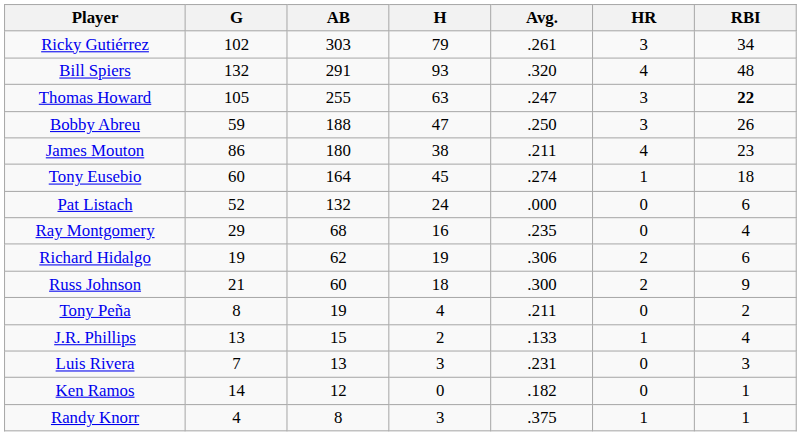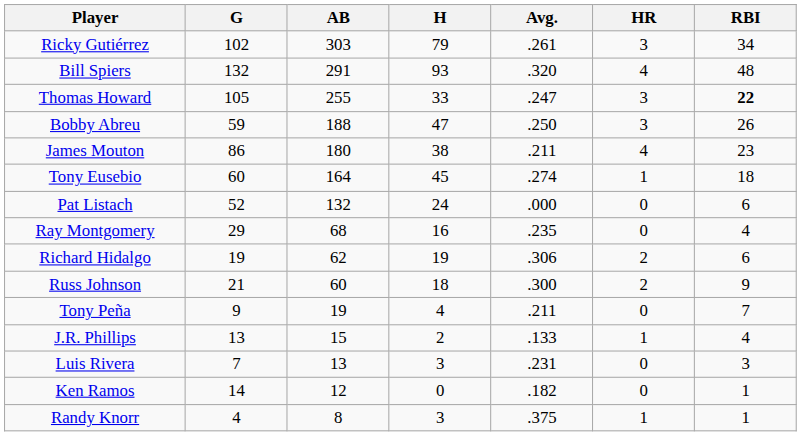 <table class="wikitable sortable">
 <tr>
 <th bgcolor="#DDDDFF" width="16%">Player</th>
 <th bgcolor="#DDDDFF" width="9%">G</th>
 <th bgcolor="#DDDDFF" width="9%">AB</th>
 <th bgcolor="#DDDDFF" width="9%">H</th>
 <th bgcolor="#DDDDFF" width="9%">Avg.</th>
 <th bgcolor="#DDDDFF" width="9%">HR</th>
 <th bgcolor="#DDDDFF" width="9%">RBI</th>
 </tr>
 <tr align="center">
 <td><a href='#'>Ricky Gutiérrez</a></td>
 <td>102</td>
 <td>303</td>
 <td>79</td>
 <td>.261</td>
 <td>3</td>
 <td>34</td>
 </tr>
 <tr align=center>
 <td><a href='#'>Bill Spiers</a></td>
 <td>132</td>
 <td>291</td>
 <td>93</td>
 <td>.320</td>
 <td>4</td>
 <td>48</td>
 </tr>
 <tr align=center>
 <td><a href='#'>Thomas Howard</a></td>
 <td>105</td>
 <td>255</td>
-<td>63</td>
+<td>33</td>
 <td>.247</td>
 <td>3</td>
 <td><strong>22</strong></td>
 </tr>
 <tr align=center>
 <td><a href='#'>Bobby Abreu</a></td>
 <td>59</td>
 <td>188</td>
 <td>47</td>
 <td>.250</td>
 <td>3</td>
 <td>26</td>
 </tr>
 <tr align=center>
 <td><a href='#'>James Mouton</a></td>
 <td>86</td>
 <td>180</td>
 <td>38</td>
 <td>.211</td>
 <td>4</td>
 <td>23</td>
 </tr>
 <tr align=center>
 <td><a href='#'>Tony Eusebio</a></td>
 <td>60</td>
 <td>164</td>
 <td>45</td>
 <td>.274</td>
 <td>1</td>
 <td>18</td>
 </tr>
 <tr align=center>
 <td><a href='#'>Pat Listach</a></td>
 <td>52</td>
 <td>132</td>
 <td>24</td>
 <td>.000</td>
 <td>0</td>
 <td>6</td>
 </tr>
 <tr align=center>
 <td><a href='#'>Ray Montgomery</a></td>
 <td>29</td>
 <td>68</td>
 <td>16</td>
 <td>.235</td>
 <td>0</td>
 <td>4</td>
 </tr>
 <tr align=center>
 <td><a href='#'>Richard Hidalgo</a></td>
 <td>19</td>
 <td>62</td>
 <td>19</td>
 <td>.306</td>
 <td>2</td>
 <td>6</td>
 </tr>
 <tr align=center>
 <td><a href='#'>Russ Johnson</a></td>
 <td>21</td>
 <td>60</td>
 <td>18</td>
 <td>.300</td>
 <td>2</td>
 <td>9</td>
 </tr>
 <tr align=center>
 <td><a href='#'>Tony Peña</a></td>
-<td>8</td>
+<td>9</td>
 <td>19</td>
 <td>4</td>
 <td>.211</td>
 <td>0</td>
-<td>2</td>
+<td>7</td>
 </tr>
 <tr align=center>
 <td><a href='#'>J.R. Phillips</a></td>
 <td>13</td>
 <td>15</td>
 <td>2</td>
 <td>.133</td>
 <td>1</td>
 <td>4</td>
 </tr>
 <tr align=center>
 <td><a href='#'>Luis Rivera</a></td>
 <td>7</td>
 <td>13</td>
 <td>3</td>
 <td>.231</td>
 <td>0</td>
 <td>3</td>
 </tr>
 <tr align=center>
 <td><a href='#'>Ken Ramos</a></td>
 <td>14</td>
 <td>12</td>
 <td>0</td>
 <td>.182</td>
 <td>0</td>
 <td>1</td>
 </tr>
 <tr align=center>
 <td><a href='#'>Randy Knorr</a></td>
 <td>4</td>
 <td>8</td>
 <td>3</td>
 <td>.375</td>
 <td>1</td>
 <td>1</td>
 </tr>
 </table>
